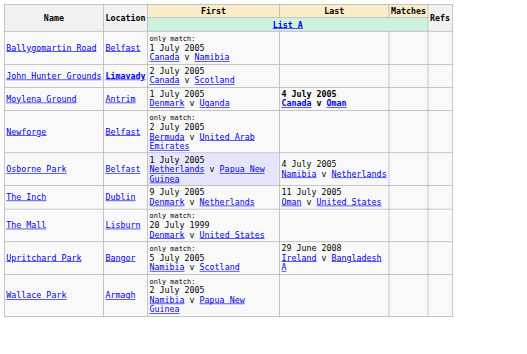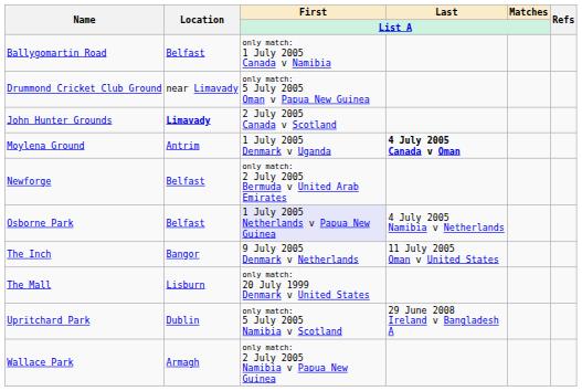 <table class="wikitable sortable">
 <tr>
 <th rowspan="2">Name</th>
 <th rowspan="2">Location</th>
 <th width="200" class="unsortable" style="background:#faecc8">First</th>
 <th width="165" class="unsortable" style="background:#faecc8">Last</th>
 <th style="background:#faecc8">Matches</th>
 <th rowspan="2" class="unsortable">Refs</th>
 </tr>
 <tr class="unsortable">
 <th colspan="3" style="background:#cef2e0"><a href='#'>List A</a></th>
 </tr>
 <tr>
 <td><a href='#'>Ballygomartin Road</a></td>
 <td><a href='#'>Belfast</a></td>
 <td><small>only match:</small><br>1 July 2005<br><a href='#'>Canada</a> v <a href='#'>Namibia</a></td>
+<td> </td>
+<td></td>
+<td></td>
+</tr>
+<tr>
+<td><a href='#'>Drummond Cricket Club Ground</a><br></td>
+<td>near <a href='#'>Limavady</a></td>
+<td><small>only match:</small><br>5 July 2005<br><a href='#'>Oman</a> v <a href='#'>Papua New Guinea</a></td>
 <td> </td>
 <td></td>
 <td></td>
 </tr>
 <tr>
 <td><a href='#'>John Hunter Grounds</a></td>
 <td><strong><a href='#'>Limavady</a></strong></td>
 <td>2 July 2005<br><a href='#'>Canada</a> v <a href='#'>Scotland</a></td>
 <td> </td>
 <td></td>
 <td></td>
 </tr>
 <tr>
 <td><a href='#'>Moylena Ground</a></td>
 <td><a href='#'>Antrim</a></td>
 <td>1 July 2005<br><a href='#'>Denmark</a> v <a href='#'>Uganda</a></td>
 <td><strong>4 July 2005<br><a href='#'>Canada</a> v <a href='#'>Oman</a></strong></td>
 <td></td>
 <td></td>
 </tr>
 <tr>
 <td><a href='#'>Newforge</a></td>
 <td><a href='#'>Belfast</a></td>
 <td><small>only match:</small><br>2 July 2005<br><a href='#'>Bermuda</a> v <a href='#'>United Arab Emirates</a></td>
 <td> </td>
 <td></td>
 <td></td>
 </tr>
 <tr>
 <td><a href='#'>Osborne Park</a></td>
 <td><a href='#'>Belfast</a></td>
 <td style="background: lavender;">1 July 2005<br><a href='#'>Netherlands</a> v <a href='#'>Papua New Guinea</a></td>
 <td>4 July 2005<br><a href='#'>Namibia</a> v <a href='#'>Netherlands</a></td>
 <td></td>
 <td></td>
 </tr>
 <tr>
 <td><a href='#'>The Inch</a></td>
-<td><a href='#'>Dublin</a></td>
+<td><a href='#'>Bangor</a></td>
 <td>9 July 2005<br><a href='#'>Denmark</a> v <a href='#'>Netherlands</a></td>
 <td>11 July 2005<br><a href='#'>Oman</a> v <a href='#'>United States</a></td>
 <td></td>
 <td></td>
 </tr>
 <tr>
 <td><a href='#'>The Mall</a><br></td>
 <td><a href='#'>Lisburn</a></td>
 <td><small>only match:</small><br>20 July 1999<br><a href='#'>Denmark</a> v <a href='#'>United States</a></td>
 <td> </td>
 <td></td>
 <td></td>
 </tr>
 <tr>
 <td><a href='#'>Upritchard Park</a></td>
-<td><a href='#'>Bangor</a></td>
+<td><a href='#'>Dublin</a></td>
 <td><small>only match:</small><br>5 July 2005<br><a href='#'>Namibia</a> v <a href='#'>Scotland</a></td>
 <td>29 June 2008<br><a href='#'>Ireland</a> v <a href='#'>Bangladesh A</a></td>
 <td></td>
 <td></td>
 </tr>
 <tr>
 <td><a href='#'>Wallace Park</a><br></td>
 <td><a href='#'>Armagh</a></td>
 <td><small>only match:</small><br>2 July 2005<br><a href='#'>Namibia</a> v <a href='#'>Papua New Guinea</a></td>
 <td> </td>
 <td></td>
 <td></td>
 </tr>
 </table>
